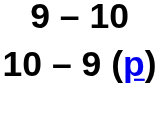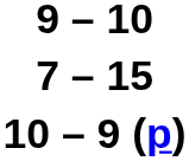 <table style="text-align:center">
 <tr>
 <th width=200></th>
 <th width=100></th>
 <th width=200></th>
 </tr>
 <tr>
 <td align=right></td>
 <td><strong>9 – 10</strong></td>
 <td align=left></td>
 </tr>
 <tr>
 <td align=right></td>
+<td><strong>7 – 15</strong></td>
+<td align=left></td>
+</tr>
+<tr>
+<td align=right></td>
 <td><strong>10 – 9 (<a href='#'>p</a>)</strong></td>
 <td align=left></td>
 </tr>
 </table>
